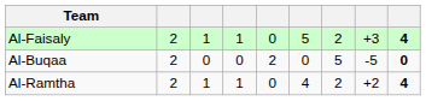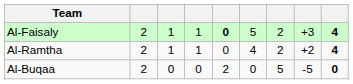 <table class="wikitable" style="text-align: center;">
 <tr>
 <th width="165">Team</th>
 <th width="30"></th>
 <th width="30"></th>
 <th width="30"></th>
 <th width="30"></th>
 <th width="30"></th>
 <th width="30"></th>
 <th width="30"></th>
 <th width="30"></th>
 </tr>
 <tr bgcolor="#ccffcc">
 <td align="left">Al-Faisaly</td>
 <td>2</td>
 <td>1</td>
 <td>1</td>
-<td>0</td>
+<td><strong>0</strong></td>
 <td>5</td>
 <td>2</td>
 <td>+3</td>
+<td><strong>4</strong></td>
+</tr>
+<tr>
+<td align="left">Al-Ramtha</td>
+<td>2</td>
+<td>1</td>
+<td>1</td>
+<td>0</td>
+<td>4</td>
+<td>2</td>
+<td>+2</td>
 <td><strong>4</strong></td>
 </tr>
 <tr>
 <td align="left">Al-Buqaa</td>
 <td>2</td>
 <td>0</td>
 <td>0</td>
 <td>2</td>
 <td>0</td>
 <td>5</td>
 <td>-5</td>
 <td><strong>0</strong></td>
 </tr>
-<tr>
-<td align="left">Al-Ramtha</td>
-<td>2</td>
-<td>1</td>
-<td>1</td>
-<td>0</td>
-<td>4</td>
-<td>2</td>
-<td>+2</td>
-<td><strong>4</strong></td>
-</tr>
 </table>
